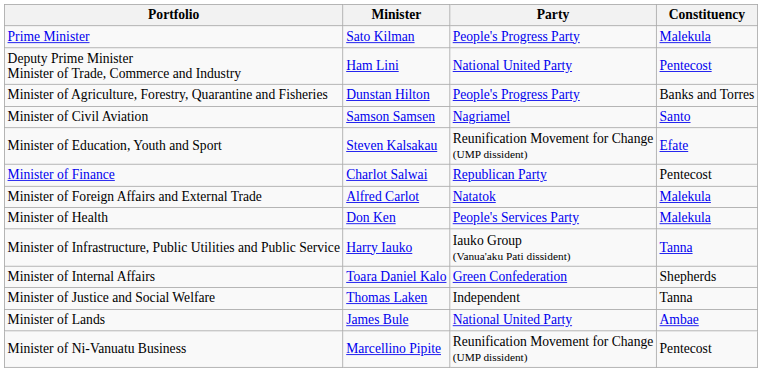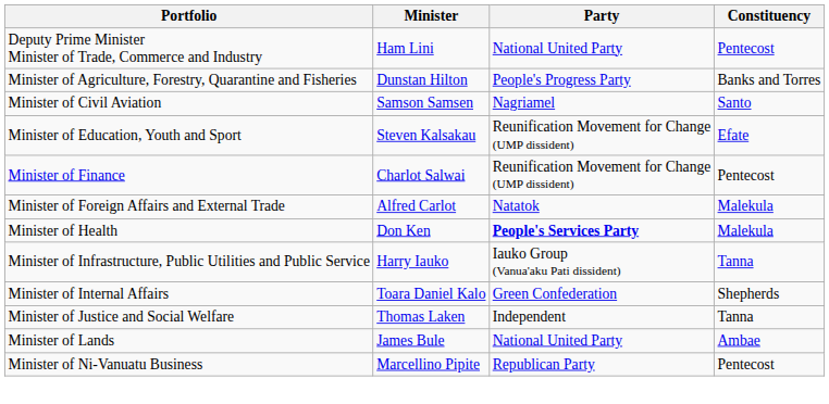 <table class="wikitable">
 <tr>
 <th>Portfolio</th>
 <th>Minister</th>
 <th>Party</th>
 <th>Constituency</th>
-</tr>
-<tr>
-<td><a href='#'>Prime Minister</a></td>
-<td><a href='#'>Sato Kilman</a></td>
-<td><a href='#'>People's Progress Party</a></td>
-<td><a href='#'>Malekula</a></td>
 </tr>
 <tr>
 <td>Deputy Prime Minister<br>Minister of Trade, Commerce and Industry</td>
 <td><a href='#'>Ham Lini</a></td>
 <td><a href='#'>National United Party</a></td>
 <td><a href='#'>Pentecost</a></td>
 </tr>
 <tr>
 <td>Minister of Agriculture, Forestry, Quarantine and Fisheries</td>
 <td><a href='#'>Dunstan Hilton</a></td>
 <td><a href='#'>People's Progress Party</a></td>
 <td>Banks and Torres</td>
 </tr>
 <tr>
 <td>Minister of Civil Aviation</td>
 <td><a href='#'>Samson Samsen</a></td>
 <td><a href='#'>Nagriamel</a></td>
 <td><a href='#'>Santo</a></td>
 </tr>
 <tr>
 <td>Minister of Education, Youth and Sport</td>
 <td><a href='#'>Steven Kalsakau</a></td>
 <td>Reunification Movement for Change<br><small>(UMP dissident)</small></td>
 <td><a href='#'>Efate</a></td>
 </tr>
 <tr>
 <td><a href='#'>Minister of Finance</a></td>
 <td><a href='#'>Charlot Salwai</a></td>
-<td><a href='#'>Republican Party</a></td>
+<td>Reunification Movement for Change<br><small>(UMP dissident)</small></td>
 <td>Pentecost</td>
 </tr>
 <tr>
 <td>Minister of Foreign Affairs and External Trade</td>
 <td><a href='#'>Alfred Carlot</a></td>
 <td><a href='#'>Natatok</a></td>
 <td><a href='#'>Malekula</a></td>
 </tr>
 <tr>
 <td>Minister of Health</td>
 <td><a href='#'>Don Ken</a></td>
-<td><a href='#'>People's Services Party</a></td>
+<td><strong><a href='#'>People's Services Party</a></strong></td>
 <td><a href='#'>Malekula</a></td>
 </tr>
 <tr>
 <td>Minister of Infrastructure, Public Utilities and Public Service</td>
 <td><a href='#'>Harry Iauko</a></td>
 <td>Iauko Group<br><small>(Vanua'aku Pati dissident)</small></td>
 <td><a href='#'>Tanna</a></td>
 </tr>
 <tr>
 <td>Minister of Internal Affairs</td>
 <td><a href='#'>Toara Daniel Kalo</a></td>
 <td><a href='#'>Green Confederation</a></td>
 <td>Shepherds</td>
 </tr>
 <tr>
 <td>Minister of Justice and Social Welfare</td>
 <td><a href='#'>Thomas Laken</a></td>
 <td>Independent</td>
 <td>Tanna</td>
 </tr>
 <tr>
 <td>Minister of Lands</td>
 <td><a href='#'>James Bule</a></td>
 <td><a href='#'>National United Party</a></td>
 <td><a href='#'>Ambae</a></td>
 </tr>
 <tr>
 <td>Minister of Ni-Vanuatu Business</td>
 <td><a href='#'>Marcellino Pipite</a></td>
-<td>Reunification Movement for Change<br><small>(UMP dissident)</small></td>
+<td><a href='#'>Republican Party</a></td>
 <td>Pentecost</td>
 </tr>
 </table>
